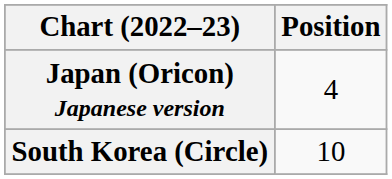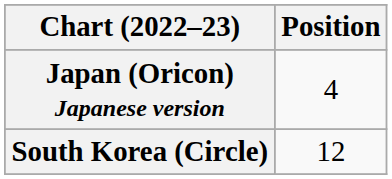 <table class="wikitable sortable plainrowheaders" style="text-align:center">
 <tr>
 <th scope="col">Chart (2022–23)</th>
 <th scope="col">Position</th>
 </tr>
 <tr>
 <th scope="row">Japan (Oricon)<br><small><em>Japanese version</em></small></th>
 <td>4</td>
 </tr>
 <tr>
 <th scope="row">South Korea (Circle)</th>
-<td>10</td>
+<td>12</td>
 </tr>
 </table>
